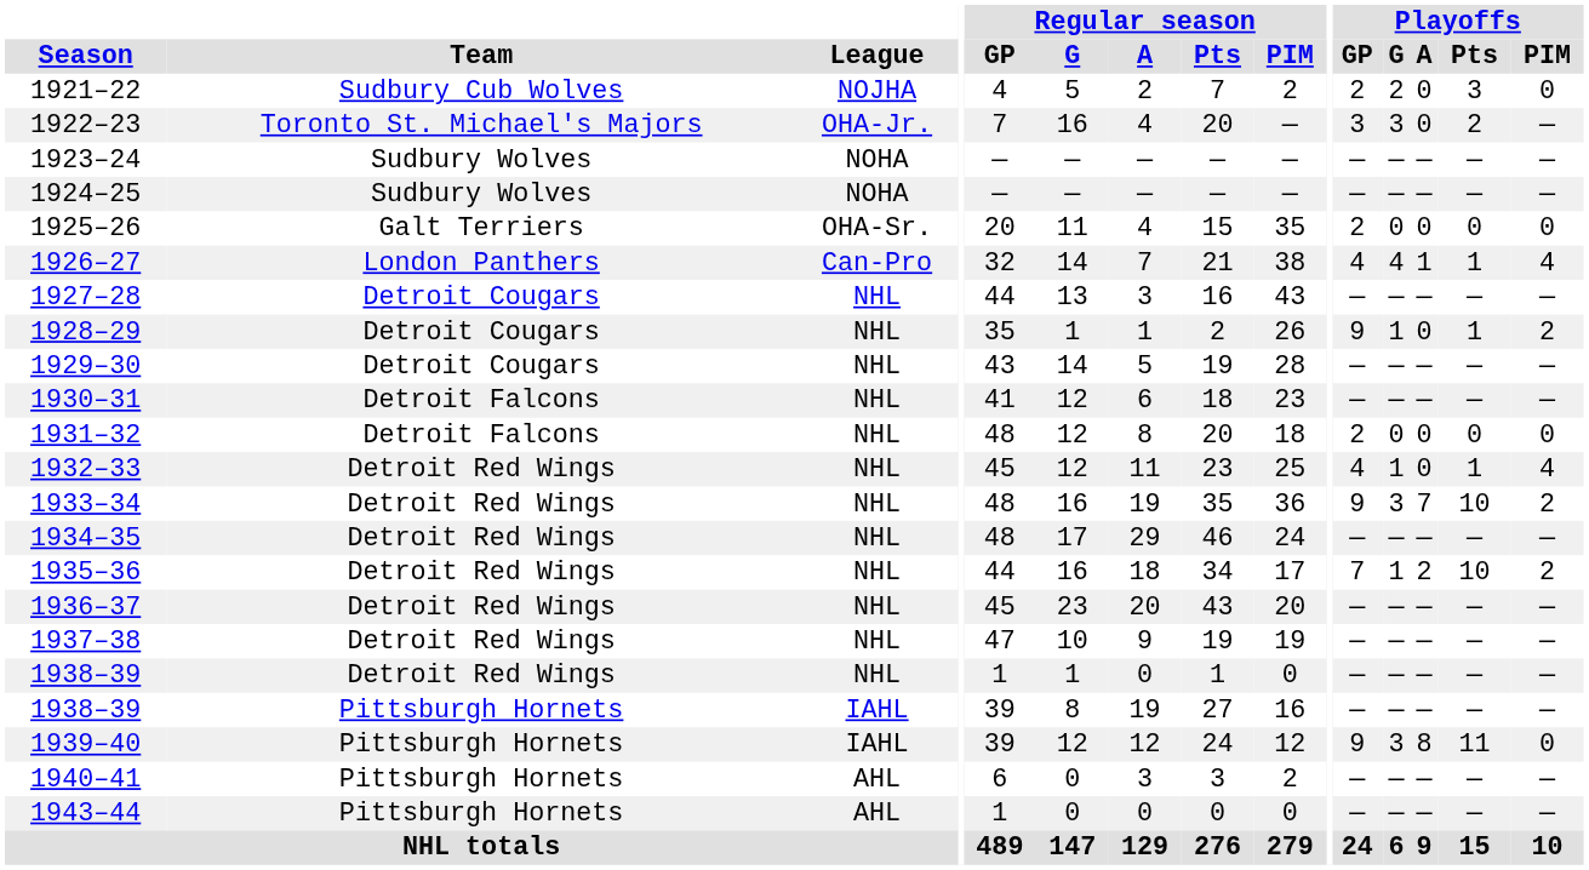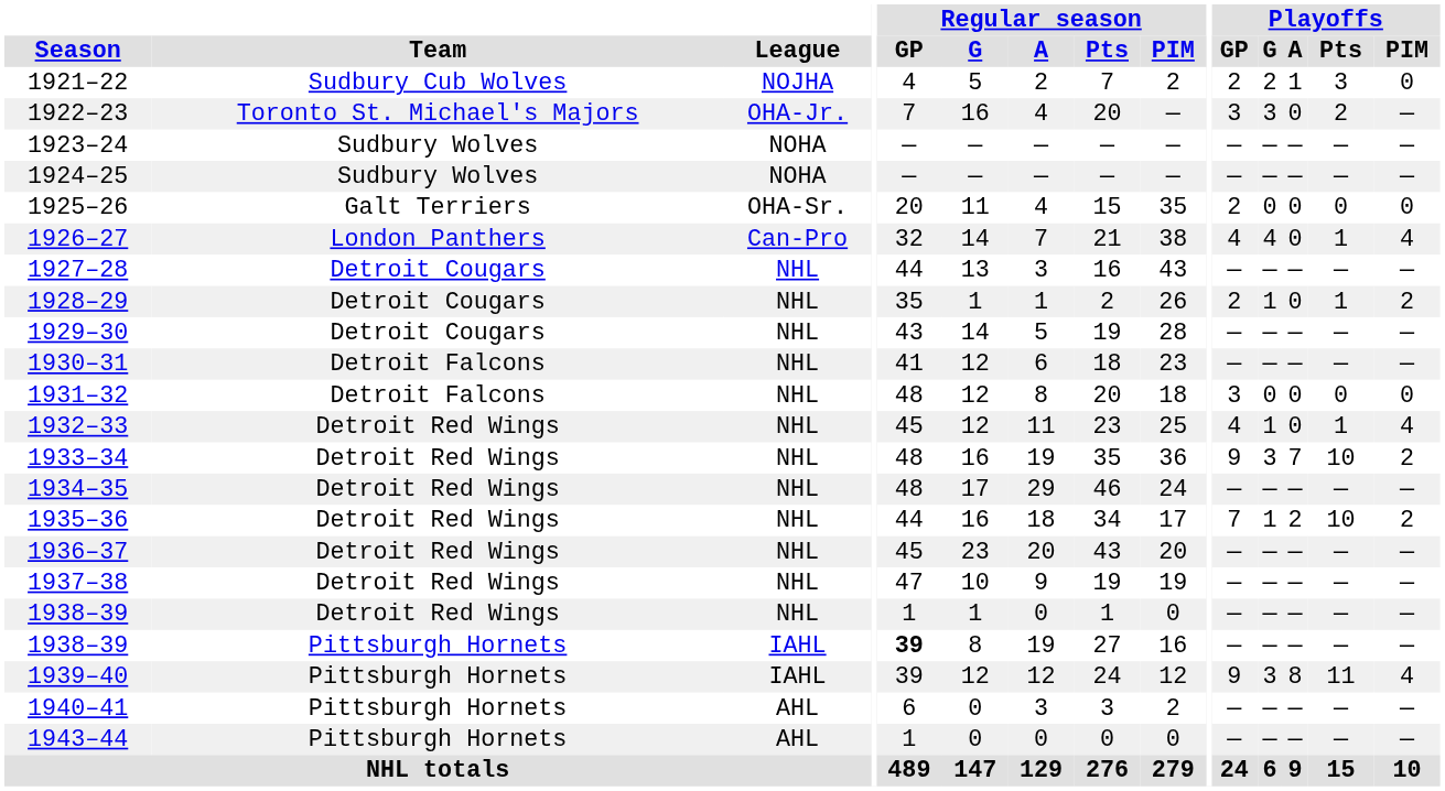 <table border="0" cellpadding="1" cellspacing="0" style="text-align:center; width:60em">
 <tr bgcolor="#e0e0e0">
 <th colspan="3" bgcolor="#ffffff"></th>
 <th rowspan="100" bgcolor="#ffffff"></th>
 <th colspan="5"><a href='#'>Regular season</a></th>
 <th rowspan="100" bgcolor="#ffffff"></th>
 <th colspan="5"><a href='#'>Playoffs</a></th>
 </tr>
 <tr bgcolor="#e0e0e0">
 <th><a href='#'>Season</a></th>
 <th>Team</th>
 <th>League</th>
 <th>GP</th>
 <th><a href='#'>G</a></th>
 <th><a href='#'>A</a></th>
 <th><a href='#'>Pts</a></th>
 <th><a href='#'>PIM</a></th>
 <th>GP</th>
 <th>G</th>
 <th>A</th>
 <th>Pts</th>
 <th>PIM</th>
 </tr>
 <tr>
 <td>1921–22</td>
 <td><a href='#'>Sudbury Cub Wolves</a></td>
 <td><a href='#'>NOJHA</a></td>
 <td>4</td>
 <td>5</td>
 <td>2</td>
 <td>7</td>
 <td>2</td>
 <td>2</td>
 <td>2</td>
-<td>0</td>
+<td>1</td>
 <td>3</td>
 <td>0</td>
 </tr>
 <tr bgcolor="#f0f0f0">
 <td>1922–23</td>
 <td><a href='#'>Toronto St. Michael's Majors</a></td>
 <td><a href='#'>OHA-Jr.</a></td>
 <td>7</td>
 <td>16</td>
 <td>4</td>
 <td>20</td>
 <td>—</td>
 <td>3</td>
 <td>3</td>
 <td>0</td>
 <td>2</td>
 <td>—</td>
 </tr>
 <tr>
 <td>1923–24</td>
 <td>Sudbury Wolves</td>
 <td>NOHA</td>
 <td>—</td>
 <td>—</td>
 <td>—</td>
 <td>—</td>
 <td>—</td>
 <td>—</td>
 <td>—</td>
 <td>—</td>
 <td>—</td>
 <td>—</td>
 </tr>
 <tr bgcolor="#f0f0f0">
 <td>1924–25</td>
 <td>Sudbury Wolves</td>
 <td>NOHA</td>
 <td>—</td>
 <td>—</td>
 <td>—</td>
 <td>—</td>
 <td>—</td>
 <td>—</td>
 <td>—</td>
 <td>—</td>
 <td>—</td>
 <td>—</td>
 </tr>
 <tr>
 <td>1925–26</td>
 <td>Galt Terriers</td>
 <td>OHA-Sr.</td>
 <td>20</td>
 <td>11</td>
 <td>4</td>
 <td>15</td>
 <td>35</td>
 <td>2</td>
 <td>0</td>
 <td>0</td>
 <td>0</td>
 <td>0</td>
 </tr>
 <tr bgcolor="#f0f0f0">
 <td><a href='#'>1926–27</a></td>
 <td><a href='#'>London Panthers</a></td>
 <td><a href='#'>Can-Pro</a></td>
 <td>32</td>
 <td>14</td>
 <td>7</td>
 <td>21</td>
 <td>38</td>
 <td>4</td>
 <td>4</td>
-<td>1</td>
+<td>0</td>
 <td>1</td>
 <td>4</td>
 </tr>
 <tr>
 <td><a href='#'>1927–28</a></td>
 <td><a href='#'>Detroit Cougars</a></td>
 <td><a href='#'>NHL</a></td>
 <td>44</td>
 <td>13</td>
 <td>3</td>
 <td>16</td>
 <td>43</td>
 <td>—</td>
 <td>—</td>
 <td>—</td>
 <td>—</td>
 <td>—</td>
 </tr>
 <tr bgcolor="#f0f0f0">
 <td><a href='#'>1928–29</a></td>
 <td>Detroit Cougars</td>
 <td>NHL</td>
 <td>35</td>
 <td>1</td>
 <td>1</td>
 <td>2</td>
 <td>26</td>
-<td>9</td>
+<td>2</td>
 <td>1</td>
 <td>0</td>
 <td>1</td>
 <td>2</td>
 </tr>
 <tr>
 <td><a href='#'>1929–30</a></td>
 <td>Detroit Cougars</td>
 <td>NHL</td>
 <td>43</td>
 <td>14</td>
 <td>5</td>
 <td>19</td>
 <td>28</td>
 <td>—</td>
 <td>—</td>
 <td>—</td>
 <td>—</td>
 <td>—</td>
 </tr>
 <tr bgcolor="#f0f0f0">
 <td><a href='#'>1930–31</a></td>
 <td>Detroit Falcons</td>
 <td>NHL</td>
 <td>41</td>
 <td>12</td>
 <td>6</td>
 <td>18</td>
 <td>23</td>
 <td>—</td>
 <td>—</td>
 <td>—</td>
 <td>—</td>
 <td>—</td>
 </tr>
 <tr>
 <td><a href='#'>1931–32</a></td>
 <td>Detroit Falcons</td>
 <td>NHL</td>
 <td>48</td>
 <td>12</td>
 <td>8</td>
 <td>20</td>
 <td>18</td>
-<td>2</td>
+<td>3</td>
 <td>0</td>
 <td>0</td>
 <td>0</td>
 <td>0</td>
 </tr>
 <tr bgcolor="#f0f0f0">
 <td><a href='#'>1932–33</a></td>
 <td>Detroit Red Wings</td>
 <td>NHL</td>
 <td>45</td>
 <td>12</td>
 <td>11</td>
 <td>23</td>
 <td>25</td>
 <td>4</td>
 <td>1</td>
 <td>0</td>
 <td>1</td>
 <td>4</td>
 </tr>
 <tr>
 <td><a href='#'>1933–34</a></td>
 <td>Detroit Red Wings</td>
 <td>NHL</td>
 <td>48</td>
 <td>16</td>
 <td>19</td>
 <td>35</td>
 <td>36</td>
 <td>9</td>
 <td>3</td>
 <td>7</td>
 <td>10</td>
 <td>2</td>
 </tr>
 <tr bgcolor="#f0f0f0">
 <td><a href='#'>1934–35</a></td>
 <td>Detroit Red Wings</td>
 <td>NHL</td>
 <td>48</td>
 <td>17</td>
 <td>29</td>
 <td>46</td>
 <td>24</td>
 <td>—</td>
 <td>—</td>
 <td>—</td>
 <td>—</td>
 <td>—</td>
 </tr>
 <tr>
 <td><a href='#'>1935–36</a></td>
 <td>Detroit Red Wings</td>
 <td>NHL</td>
 <td>44</td>
 <td>16</td>
 <td>18</td>
 <td>34</td>
 <td>17</td>
 <td>7</td>
 <td>1</td>
 <td>2</td>
 <td>10</td>
 <td>2</td>
 </tr>
 <tr bgcolor="#f0f0f0">
 <td><a href='#'>1936–37</a></td>
 <td>Detroit Red Wings</td>
 <td>NHL</td>
 <td>45</td>
 <td>23</td>
 <td>20</td>
 <td>43</td>
 <td>20</td>
 <td>—</td>
 <td>—</td>
 <td>—</td>
 <td>—</td>
 <td>—</td>
 </tr>
 <tr>
 <td><a href='#'>1937–38</a></td>
 <td>Detroit Red Wings</td>
 <td>NHL</td>
 <td>47</td>
 <td>10</td>
 <td>9</td>
 <td>19</td>
 <td>19</td>
 <td>—</td>
 <td>—</td>
 <td>—</td>
 <td>—</td>
 <td>—</td>
 </tr>
 <tr bgcolor="#f0f0f0">
 <td><a href='#'>1938–39</a></td>
 <td>Detroit Red Wings</td>
 <td>NHL</td>
 <td>1</td>
 <td>1</td>
 <td>0</td>
 <td>1</td>
 <td>0</td>
 <td>—</td>
 <td>—</td>
 <td>—</td>
 <td>—</td>
 <td>—</td>
 </tr>
 <tr>
 <td><a href='#'>1938–39</a></td>
 <td><a href='#'>Pittsburgh Hornets</a></td>
 <td><a href='#'>IAHL</a></td>
-<td>39</td>
+<td><strong>39</strong></td>
 <td>8</td>
 <td>19</td>
 <td>27</td>
 <td>16</td>
 <td>—</td>
 <td>—</td>
 <td>—</td>
 <td>—</td>
 <td>—</td>
 </tr>
 <tr bgcolor="#f0f0f0">
 <td><a href='#'>1939–40</a></td>
 <td>Pittsburgh Hornets</td>
 <td>IAHL</td>
 <td>39</td>
 <td>12</td>
 <td>12</td>
 <td>24</td>
 <td>12</td>
 <td>9</td>
 <td>3</td>
 <td>8</td>
 <td>11</td>
-<td>0</td>
+<td>4</td>
 </tr>
 <tr>
 <td><a href='#'>1940–41</a></td>
 <td>Pittsburgh Hornets</td>
 <td>AHL</td>
 <td>6</td>
 <td>0</td>
 <td>3</td>
 <td>3</td>
 <td>2</td>
 <td>—</td>
 <td>—</td>
 <td>—</td>
 <td>—</td>
 <td>—</td>
 </tr>
 <tr bgcolor="#f0f0f0">
 <td><a href='#'>1943–44</a></td>
 <td>Pittsburgh Hornets</td>
 <td>AHL</td>
 <td>1</td>
 <td>0</td>
 <td>0</td>
 <td>0</td>
 <td>0</td>
 <td>—</td>
 <td>—</td>
 <td>—</td>
 <td>—</td>
 <td>—</td>
 </tr>
 <tr bgcolor="#e0e0e0">
 <th colspan="3">NHL totals</th>
 <th>489</th>
 <th>147</th>
 <th>129</th>
 <th>276</th>
 <th>279</th>
 <th>24</th>
 <th>6</th>
 <th>9</th>
 <th>15</th>
 <th>10</th>
 </tr>
 </table>
